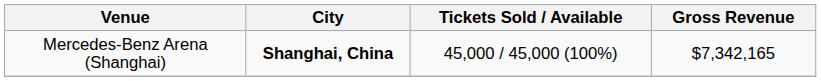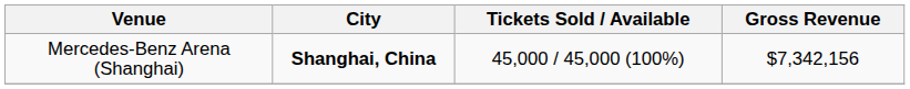 <table class="wikitable" style="text-align:center">
 <tr>
 <th style="width:225px;">Venue</th>
 <th style="width:150px;">City</th>
 <th style="width:225px;">Tickets Sold / Available</th>
 <th style="width:150px;">Gross Revenue</th>
 </tr>
 <tr>
 <td>Mercedes-Benz Arena (Shanghai)</td>
 <td><strong>Shanghai, China</strong></td>
 <td>45,000 / 45,000 (100%)</td>
-<td>$7,342,165</td>
+<td>$7,342,156</td>
 </tr>
 <tr>
 </tr>
 </table>
